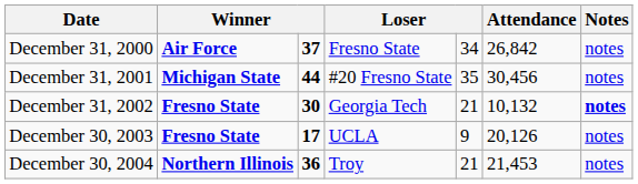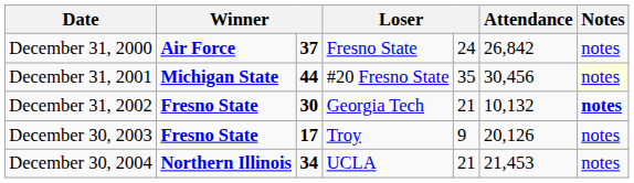 <table class="wikitable">
 <tr>
 <th>Date</th>
 <th colspan="2">Winner</th>
 <th colspan="2">Loser</th>
 <th>Attendance</th>
 <th>Notes</th>
 </tr>
 <tr>
 <td>December 31, 2000</td>
 <td><strong><a href='#'>Air Force</a></strong></td>
 <td><strong>37</strong></td>
 <td><a href='#'>Fresno State</a></td>
-<td>34</td>
+<td>24</td>
 <td>26,842</td>
 <td><a href='#'>notes</a></td>
 </tr>
 <tr>
 <td>December 31, 2001</td>
 <td><strong><a href='#'>Michigan State</a></strong></td>
 <td><strong>44</strong></td>
 <td>#20 <a href='#'>Fresno State</a></td>
 <td>35</td>
 <td>30,456</td>
-<td><a href='#'>notes</a></td>
+<td style="background: lightyellow;"><a href='#'>notes</a></td>
 </tr>
 <tr>
 <td>December 31, 2002</td>
 <td><strong><a href='#'>Fresno State</a></strong></td>
 <td><strong>30</strong></td>
 <td><a href='#'>Georgia Tech</a></td>
 <td>21</td>
 <td>10,132</td>
 <td><strong><a href='#'>notes</a></strong></td>
 </tr>
 <tr>
 <td>December 30, 2003</td>
 <td><strong><a href='#'>Fresno State</a></strong></td>
 <td><strong>17</strong></td>
-<td><a href='#'>UCLA</a></td>
+<td><a href='#'>Troy</a></td>
 <td>9</td>
 <td>20,126</td>
 <td><a href='#'>notes</a></td>
 </tr>
 <tr>
 <td>December 30, 2004</td>
 <td><strong><a href='#'>Northern Illinois</a></strong></td>
-<td><strong>36</strong></td>
-<td><a href='#'>Troy</a></td>
+<td><strong>34</strong></td>
+<td><a href='#'>UCLA</a></td>
 <td>21</td>
 <td>21,453</td>
 <td><a href='#'>notes</a></td>
 </tr>
 </table>
